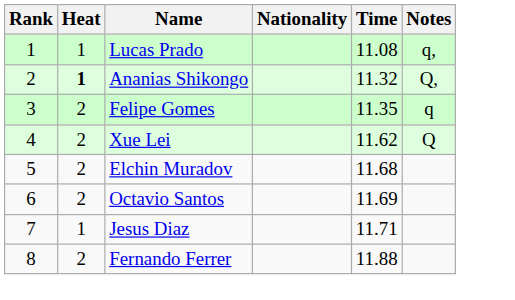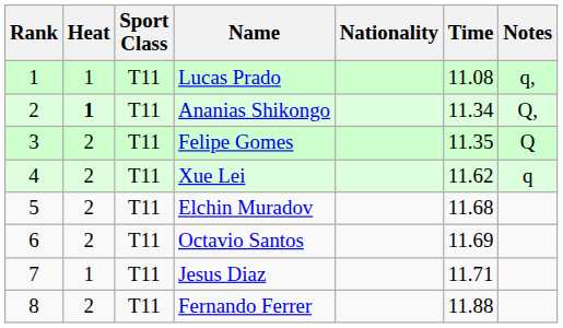 <table class="wikitable sortable" style="text-align:center">
 <tr>
 <th>Rank</th>
 <th>Heat</th>
+<th>Sport<br>Class</th>
 <th>Name</th>
 <th>Nationality</th>
 <th>Time</th>
 <th>Notes</th>
 </tr>
 <tr bgcolor=ccffcc>
 <td>1</td>
 <td>1</td>
+<td>T11</td>
 <td align=left><a href='#'>Lucas Prado</a></td>
 <td align=left></td>
 <td>11.08</td>
 <td>q, </td>
 </tr>
 <tr bgcolor=ddffdd>
 <td>2</td>
 <td><strong>1</strong></td>
+<td>T11</td>
 <td align=left><a href='#'>Ananias Shikongo</a></td>
 <td align=left></td>
-<td>11.32</td>
+<td>11.34</td>
 <td>Q, </td>
 </tr>
 <tr bgcolor=ccffcc>
 <td>3</td>
 <td>2</td>
+<td>T11</td>
 <td align=left><a href='#'>Felipe Gomes</a></td>
 <td align=left></td>
 <td>11.35</td>
-<td>q</td>
+<td>Q</td>
 </tr>
 <tr bgcolor=ddffdd>
 <td>4</td>
 <td>2</td>
+<td>T11</td>
 <td align=left><a href='#'>Xue Lei</a></td>
 <td align=left></td>
 <td>11.62</td>
-<td>Q</td>
+<td>q</td>
 </tr>
 <tr>
 <td>5</td>
 <td>2</td>
+<td>T11</td>
 <td align=left><a href='#'>Elchin Muradov</a></td>
 <td align=left></td>
 <td>11.68</td>
 <td></td>
 </tr>
 <tr>
 <td>6</td>
 <td>2</td>
+<td>T11</td>
 <td align=left><a href='#'>Octavio Santos</a></td>
 <td align=left></td>
 <td>11.69</td>
 <td></td>
 </tr>
 <tr>
 <td>7</td>
 <td>1</td>
+<td>T11</td>
 <td align=left><a href='#'>Jesus Diaz</a></td>
 <td align=left></td>
 <td>11.71</td>
 <td></td>
 </tr>
 <tr>
 <td>8</td>
 <td>2</td>
+<td>T11</td>
 <td align=left><a href='#'>Fernando Ferrer</a></td>
 <td align=left></td>
 <td>11.88</td>
 <td></td>
 </tr>
 </table>
